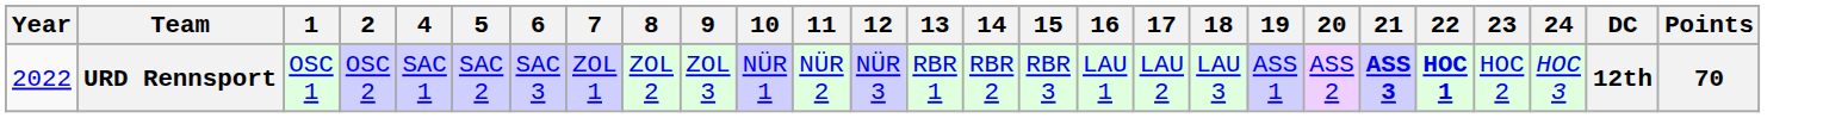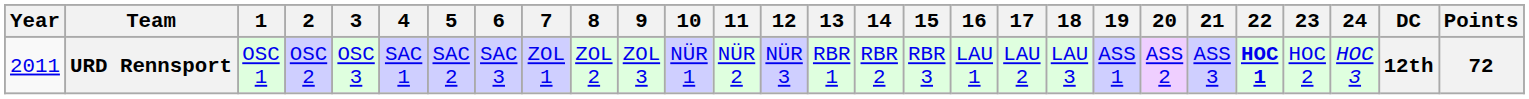 <table class="wikitable" style="text-align:center; font-size:85%">
 <tr>
 <th>Year</th>
 <th>Team</th>
 <th>1</th>
 <th>2</th>
+<th>3</th>
 <th>4</th>
 <th>5</th>
 <th>6</th>
 <th>7</th>
 <th>8</th>
 <th>9</th>
 <th>10</th>
 <th>11</th>
 <th>12</th>
 <th>13</th>
 <th>14</th>
 <th>15</th>
 <th>16</th>
 <th>17</th>
 <th>18</th>
 <th>19</th>
 <th>20</th>
 <th>21</th>
 <th>22</th>
 <th>23</th>
 <th>24</th>
 <th>DC</th>
 <th>Points</th>
 </tr>
 <tr>
-<td><a href='#'>2022</a></td>
+<td><a href='#'>2011</a></td>
 <th nowrap>URD Rennsport</th>
 <td style="background:#DFFFDF;"><a href='#'>OSC<br>1</a><br></td>
 <td style="background:#CFCFFF;"><a href='#'>OSC<br>2</a><br></td>
+<td style="background:#DFFFDF;"><a href='#'>OSC<br>3</a><br></td>
 <td style="background:#CFCFFF;"><a href='#'>SAC<br>1</a><br></td>
 <td style="background:#CFCFFF;"><a href='#'>SAC<br>2</a><br></td>
 <td style="background:#CFCFFF;"><a href='#'>SAC<br>3</a><br></td>
 <td style="background:#CFCFFF;"><a href='#'>ZOL<br>1</a><br></td>
 <td style="background:#DFFFDF;"><a href='#'>ZOL<br>2</a><br></td>
 <td style="background:#DFFFDF;"><a href='#'>ZOL<br>3</a><br></td>
 <td style="background:#CFCFFF;"><a href='#'>NÜR<br>1</a><br></td>
 <td style="background:#DFFFDF;"><a href='#'>NÜR<br>2</a><br></td>
 <td style="background:#CFCFFF;"><a href='#'>NÜR<br>3</a><br></td>
 <td style="background:#DFFFDF;"><a href='#'>RBR<br>1</a><br></td>
 <td style="background:#DFFFDF;"><a href='#'>RBR<br>2</a><br></td>
 <td style="background:#DFFFDF;"><a href='#'>RBR<br>3</a><br></td>
 <td style="background:#DFFFDF;"><a href='#'>LAU<br>1</a><br></td>
 <td style="background:#DFFFDF;"><a href='#'>LAU<br>2</a><br></td>
 <td style="background:#DFFFDF;"><a href='#'>LAU<br>3</a><br></td>
 <td style="background:#CFCFFF;"><a href='#'>ASS<br>1</a><br></td>
 <td style="background:#EFCFFF;"><a href='#'>ASS<br>2</a><br></td>
-<td style="background:#CFCFFF;"><strong><a href='#'>ASS<br>3</a><br></strong></td>
+<td style="background:#CFCFFF;"><a href='#'>ASS<br>3</a><br></td>
 <td style="background:#DFFFDF;"><strong><a href='#'>HOC<br>1</a><br></strong></td>
 <td style="background:#DFFFDF;"><a href='#'>HOC<br>2</a><br></td>
 <td style="background:#DFFFDF;"><em><a href='#'>HOC<br>3</a></em><br></td>
 <th>12th</th>
-<th>70</th>
+<th>72</th>
 </tr>
 </table>
